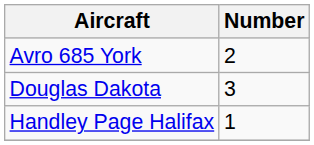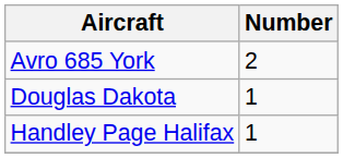 <table class="wikitable">
 <tr>
 <th>Aircraft</th>
 <th>Number</th>
 </tr>
 <tr>
 <td><a href='#'>Avro 685 York</a></td>
 <td>2</td>
 </tr>
 <tr>
 <td><a href='#'>Douglas Dakota</a></td>
-<td>3</td>
+<td>1</td>
 </tr>
 <tr>
 <td><a href='#'>Handley Page Halifax</a></td>
 <td>1</td>
 </tr>
 <tr>
 </tr>
 </table>
